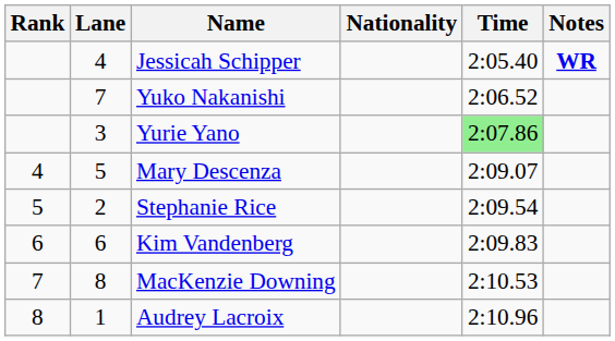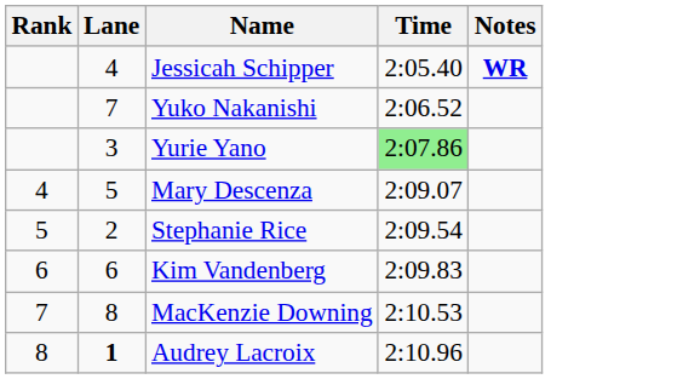 <table class="wikitable sortable" style="text-align:center">
 <tr>
 <th>Rank</th>
 <th>Lane</th>
 <th>Name</th>
-<th>Nationality</th>
 <th>Time</th>
 <th>Notes</th>
 </tr>
 <tr>
 <td></td>
 <td>4</td>
 <td align=left><a href='#'>Jessicah Schipper</a></td>
-<td align=left></td>
 <td>2:05.40</td>
 <td><strong><a href='#'>WR</a></strong></td>
 </tr>
 <tr>
 <td></td>
 <td>7</td>
 <td align=left><a href='#'>Yuko Nakanishi</a></td>
-<td align=left></td>
 <td>2:06.52</td>
 <td></td>
 </tr>
 <tr>
 <td></td>
 <td>3</td>
 <td align=left><a href='#'>Yurie Yano</a></td>
-<td align=left></td>
 <td style="background: lightgreen;">2:07.86</td>
 <td></td>
 </tr>
 <tr>
 <td>4</td>
 <td>5</td>
 <td align=left><a href='#'>Mary Descenza</a></td>
-<td align=left></td>
 <td>2:09.07</td>
 <td></td>
 </tr>
 <tr>
 <td>5</td>
 <td>2</td>
 <td align=left><a href='#'>Stephanie Rice</a></td>
-<td align=left></td>
 <td>2:09.54</td>
 <td></td>
 </tr>
 <tr>
 <td>6</td>
 <td>6</td>
 <td align=left><a href='#'>Kim Vandenberg</a></td>
-<td align=left></td>
 <td>2:09.83</td>
 <td></td>
 </tr>
 <tr>
 <td>7</td>
 <td>8</td>
 <td align=left><a href='#'>MacKenzie Downing</a></td>
-<td align=left></td>
 <td>2:10.53</td>
 <td></td>
 </tr>
 <tr>
 <td>8</td>
-<td>1</td>
+<td><strong>1</strong></td>
 <td align=left><a href='#'>Audrey Lacroix</a></td>
-<td align=left></td>
 <td>2:10.96</td>
 <td></td>
 </tr>
 </table>
